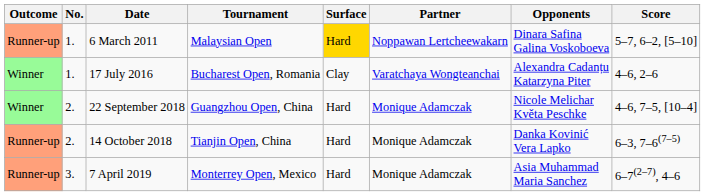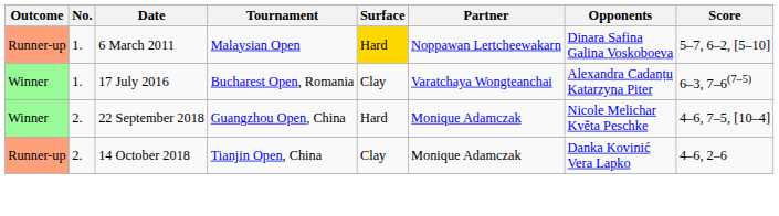 <table class="sortable wikitable">
 <tr>
 <th>Outcome</th>
 <th>No.</th>
 <th>Date</th>
 <th>Tournament</th>
 <th>Surface</th>
 <th>Partner</th>
 <th>Opponents</th>
 <th class=unsortable>Score</th>
 </tr>
 <tr>
 <td style="background:#ffa07a;">Runner-up</td>
 <td>1.</td>
 <td>6 March 2011</td>
 <td><a href='#'>Malaysian Open</a></td>
 <td style="background: gold;">Hard</td>
 <td> <a href='#'>Noppawan Lertcheewakarn</a></td>
 <td> <a href='#'>Dinara Safina</a> <br>  <a href='#'>Galina Voskoboeva</a></td>
 <td>5–7, 6–2, [5–10]</td>
 </tr>
 <tr>
 <td style="background:#98FB98">Winner</td>
 <td>1.</td>
 <td>17 July 2016</td>
 <td><a href='#'>Bucharest Open</a>, Romania</td>
 <td>Clay</td>
 <td> <a href='#'>Varatchaya Wongteanchai</a></td>
 <td> <a href='#'>Alexandra Cadanțu</a> <br>  <a href='#'>Katarzyna Piter</a></td>
-<td>4–6, 2–6</td>
+<td>6–3, 7–6<sup>(7–5)</sup></td>
 </tr>
 <tr>
 <td style="background:#98FB98">Winner</td>
 <td>2.</td>
 <td>22 September 2018</td>
 <td><a href='#'>Guangzhou Open</a>, China</td>
 <td>Hard</td>
 <td> <a href='#'>Monique Adamczak</a></td>
 <td> <a href='#'>Nicole Melichar</a> <br>  <a href='#'>Květa Peschke</a></td>
 <td>4–6, 7–5, [10–4]</td>
 </tr>
 <tr>
 <td style="background:#FFA07A">Runner-up</td>
 <td>2.</td>
 <td>14 October 2018</td>
 <td><a href='#'>Tianjin Open</a>, China</td>
-<td>Hard</td>
+<td>Clay</td>
 <td> Monique Adamczak</td>
 <td> <a href='#'>Danka Kovinić</a> <br>  <a href='#'>Vera Lapko</a></td>
-<td>6–3, 7–6<sup>(7–5)</sup></td>
-</tr>
-<tr>
-<td style="background:#FFA07A">Runner-up</td>
-<td>3.</td>
-<td>7 April 2019</td>
-<td><a href='#'>Monterrey Open</a>, Mexico</td>
-<td>Hard</td>
-<td> Monique Adamczak</td>
-<td> <a href='#'>Asia Muhammad</a> <br>  <a href='#'>Maria Sanchez</a></td>
-<td>6–7<sup>(2–7)</sup>, 4–6</td>
+<td>4–6, 2–6</td>
 </tr>
 </table>
